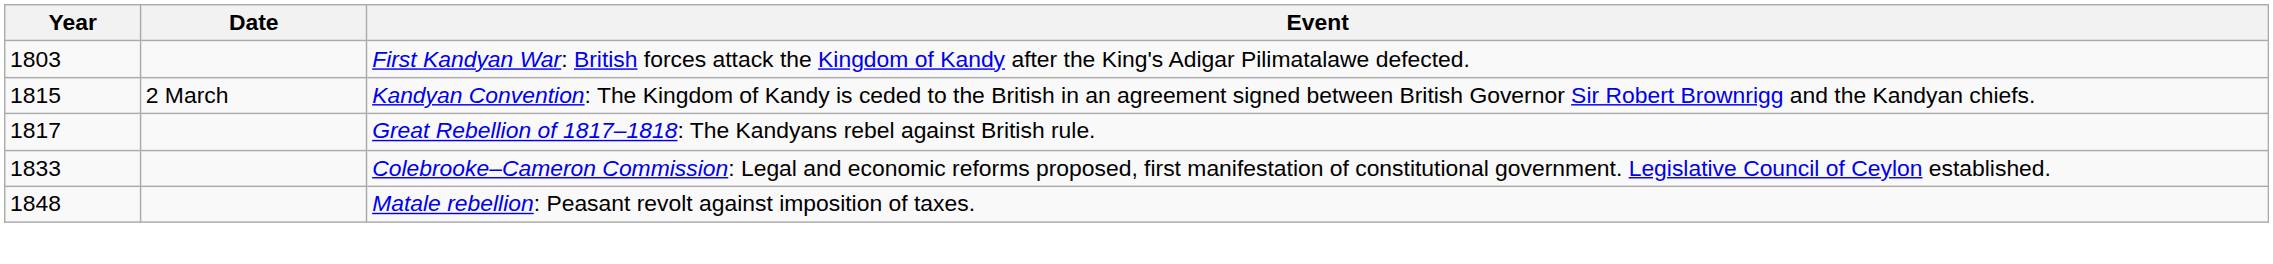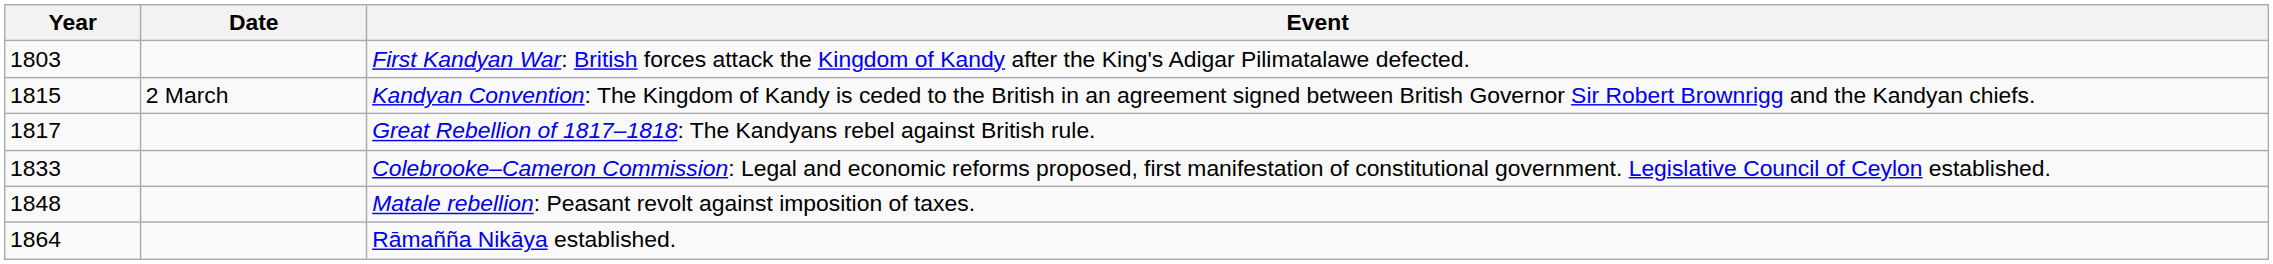 <table class="wikitable" width="100%">
 <tr>
 <th style="width:6%">Year</th>
 <th style="width:10%">Date</th>
 <th>Event</th>
 </tr>
 <tr>
 <td>1803</td>
 <td></td>
 <td><em><a href='#'>First Kandyan War</a></em>: <a href='#'>British</a> forces attack the <a href='#'>Kingdom of Kandy</a> after the King's Adigar Pilimatalawe defected.</td>
 </tr>
 <tr>
 <td>1815</td>
 <td>2 March</td>
 <td><em><a href='#'>Kandyan Convention</a></em>: The Kingdom of Kandy is ceded to the British in an agreement signed between British Governor <a href='#'>Sir Robert Brownrigg</a> and the Kandyan chiefs.</td>
 </tr>
 <tr>
 <td>1817</td>
 <td></td>
 <td><em><a href='#'>Great Rebellion of 1817–1818</a></em>: The Kandyans rebel against British rule.</td>
 </tr>
 <tr>
 <td>1833</td>
 <td></td>
 <td><em><a href='#'>Colebrooke–Cameron Commission</a></em>: Legal and economic reforms proposed, first manifestation of constitutional government. <a href='#'>Legislative Council of Ceylon</a> established.</td>
 </tr>
 <tr>
 <td>1848</td>
 <td></td>
 <td><em><a href='#'>Matale rebellion</a></em>: Peasant revolt against imposition of taxes.</td>
 </tr>
+<tr>
+<td>1864</td>
+<td></td>
+<td><a href='#'>Rāmañña Nikāya</a> established.</td>
+</tr>
 </table>
